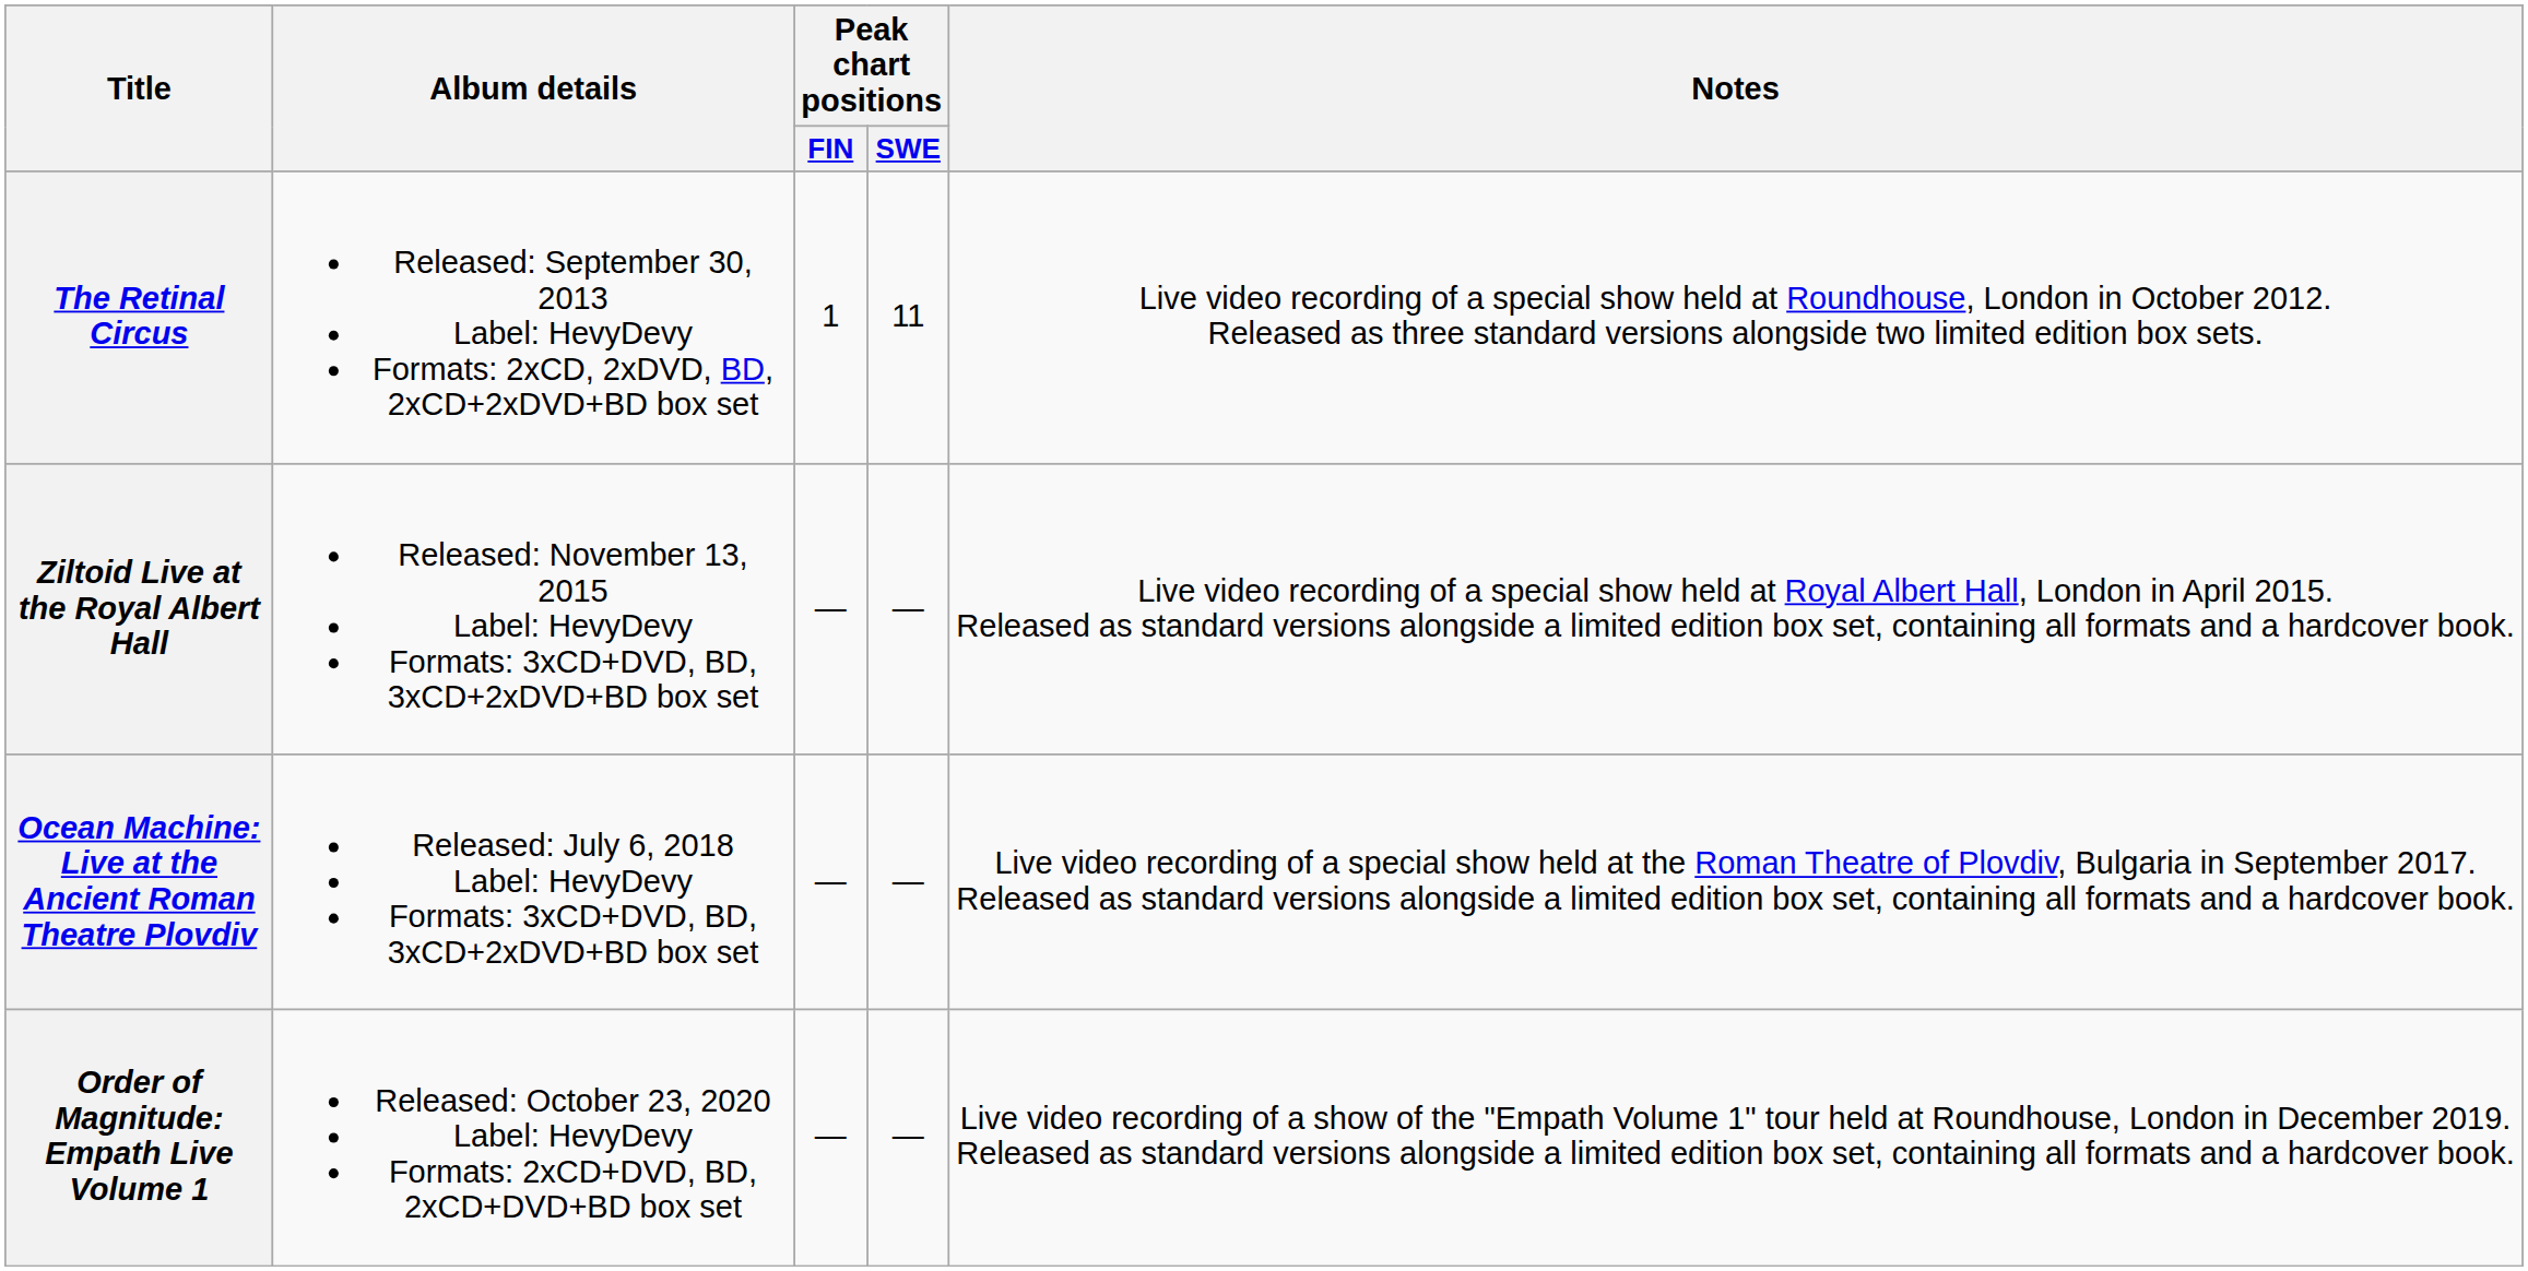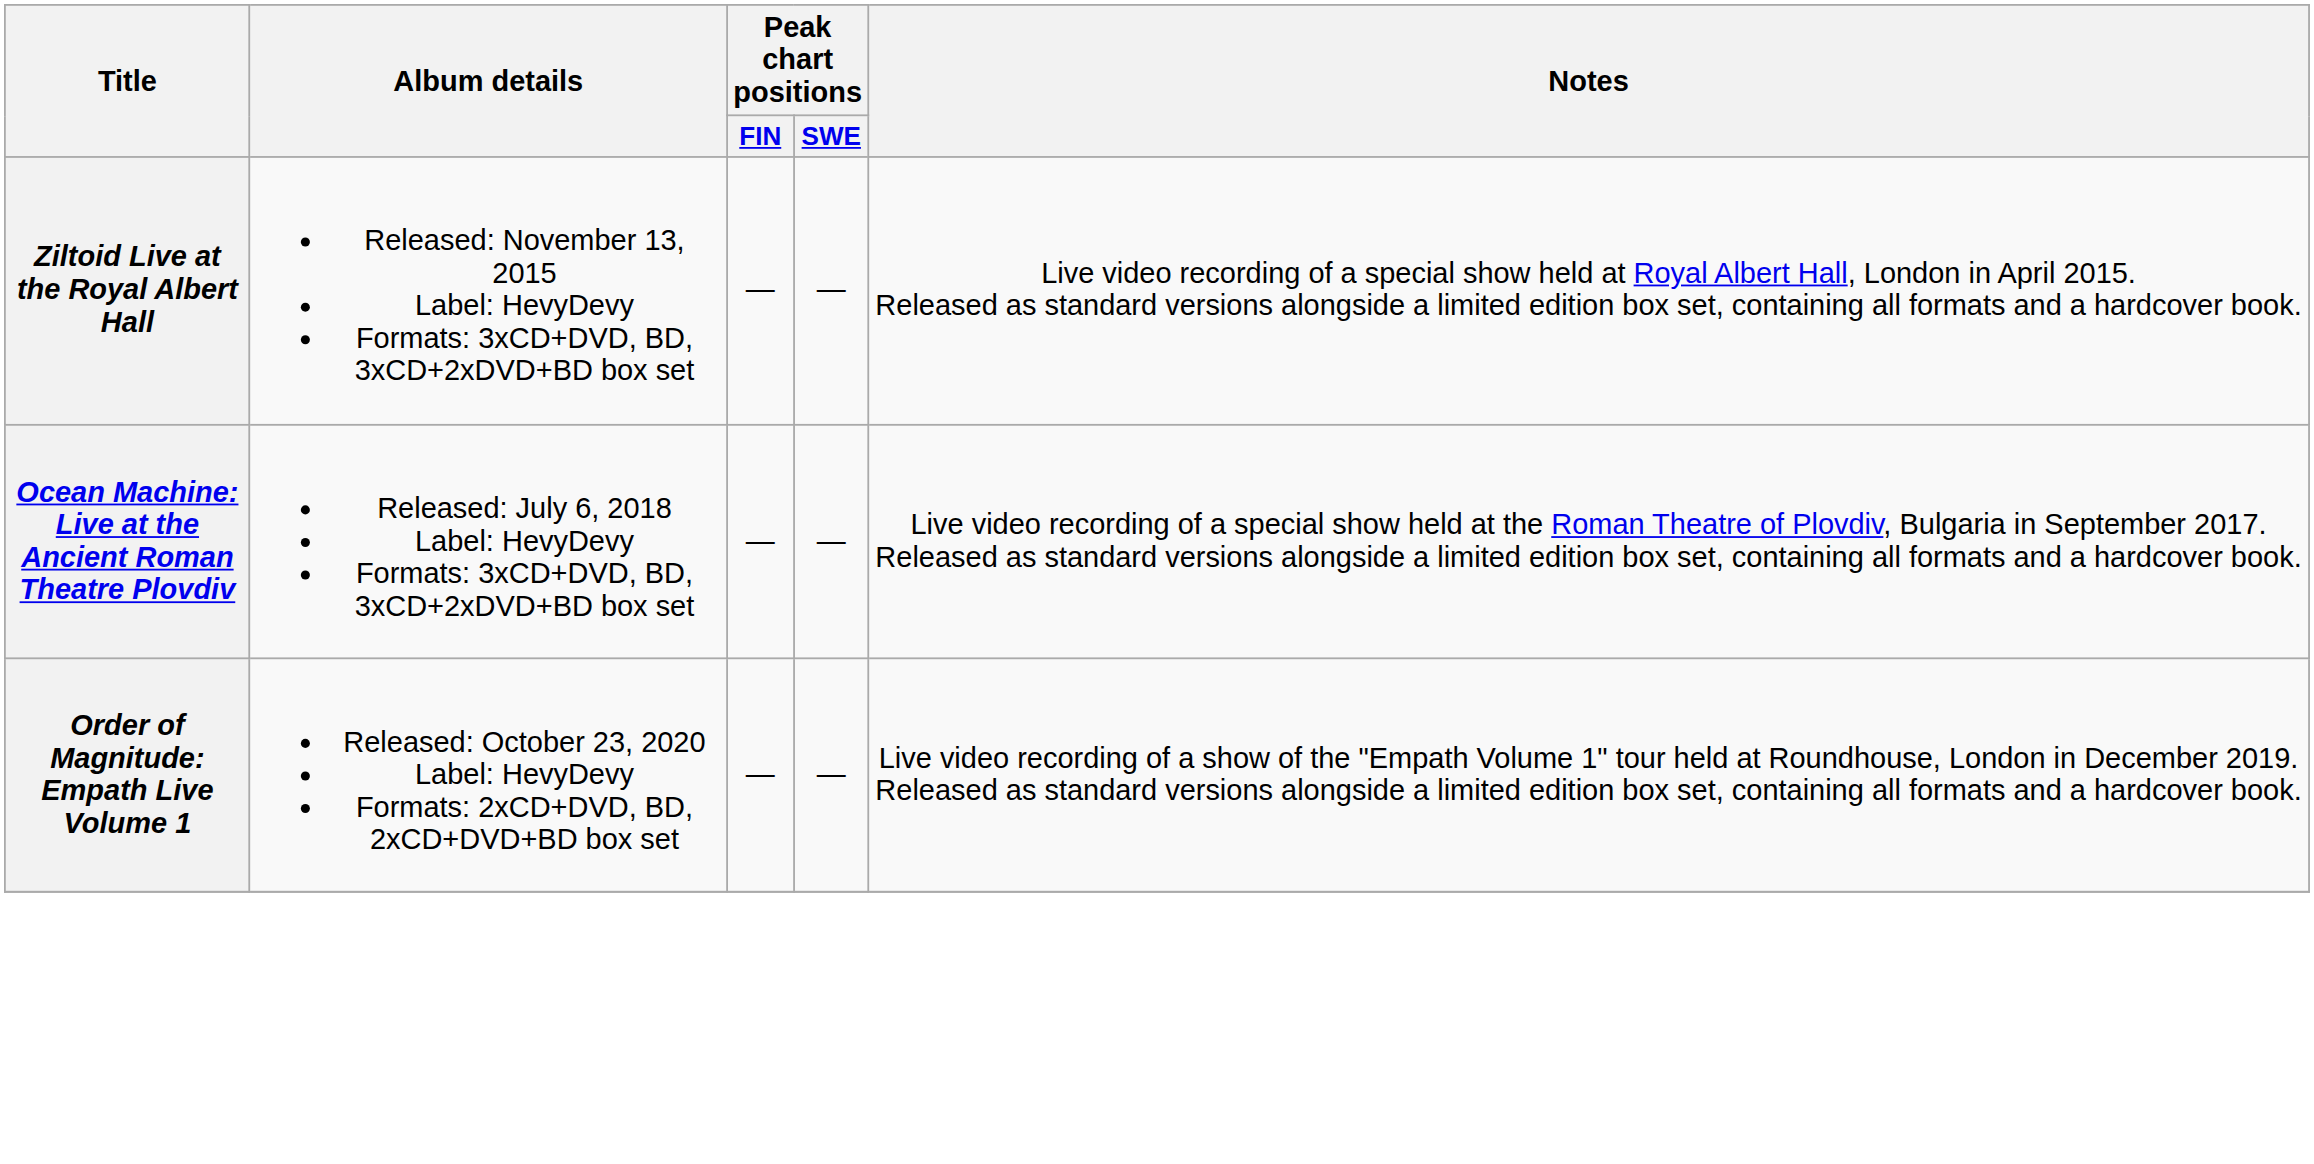 <table class="wikitable plainrowheaders" style="text-align:center;">
 <tr>
 <th scope="col" rowspan="2" style="width:8em;">Title</th>
 <th scope="col" rowspan="2" style="width:16em;">Album details</th>
 <th scope="col" colspan="2">Peak chart positions</th>
 <th scope="col" rowspan="2">Notes</th>
 </tr>
 <tr>
 <th scope="col" style="width:2em;font-size:90%;"><a href='#'>FIN</a><br></th>
 <th scope="col" style="width:2em;font-size:90%;"><a href='#'>SWE</a><br></th>
-</tr>
-<tr>
-<th scope="row"><em><a href='#'>The Retinal Circus</a></em></th>
-<td><br><ul><li>Released: September 30, 2013</li><li>Label: HevyDevy</li><li>Formats: 2xCD, 2xDVD, <a href='#'>BD</a>, 2xCD+2xDVD+BD box set</li></ul></td>
-<td>1</td>
-<td>11</td>
-<td>Live video recording of a special show held at <a href='#'>Roundhouse</a>, London in October 2012.<br>Released as three standard versions alongside two limited edition box sets.</td>
 </tr>
 <tr>
 <th scope="row"><em>Ziltoid Live at the Royal Albert Hall</em></th>
 <td><br><ul><li>Released: November 13, 2015</li><li>Label: HevyDevy</li><li>Formats: 3xCD+DVD, BD, 3xCD+2xDVD+BD box set</li></ul></td>
 <td>—</td>
 <td>—</td>
 <td>Live video recording of a special show held at <a href='#'>Royal Albert Hall</a>, London in April 2015.<br>Released as standard versions alongside a limited edition box set, containing all formats and a hardcover book.</td>
 </tr>
 <tr>
 <th scope="row"><em><a href='#'>Ocean Machine: Live at the Ancient Roman Theatre Plovdiv</a></em></th>
 <td><br><ul><li>Released: July 6, 2018</li><li>Label: HevyDevy</li><li>Formats: 3xCD+DVD, BD, 3xCD+2xDVD+BD box set</li></ul></td>
 <td>—</td>
 <td>—</td>
 <td>Live video recording of a special show held at the <a href='#'>Roman Theatre of Plovdiv</a>, Bulgaria in September 2017.<br>Released as standard versions alongside a limited edition box set, containing all formats and a hardcover book.</td>
 </tr>
 <tr>
 <th scope="row"><em>Order of Magnitude: Empath Live Volume 1</em></th>
 <td><br><ul><li>Released: October 23, 2020</li><li>Label: HevyDevy</li><li>Formats: 2xCD+DVD, BD, 2xCD+DVD+BD box set</li></ul></td>
 <td>—</td>
 <td>—</td>
 <td>Live video recording of a show of the "Empath Volume 1" tour held at Roundhouse, London in December 2019.<br>Released as standard versions alongside a limited edition box set, containing all formats and a hardcover book.</td>
 </tr>
 <tr>
 </tr>
 </table>
